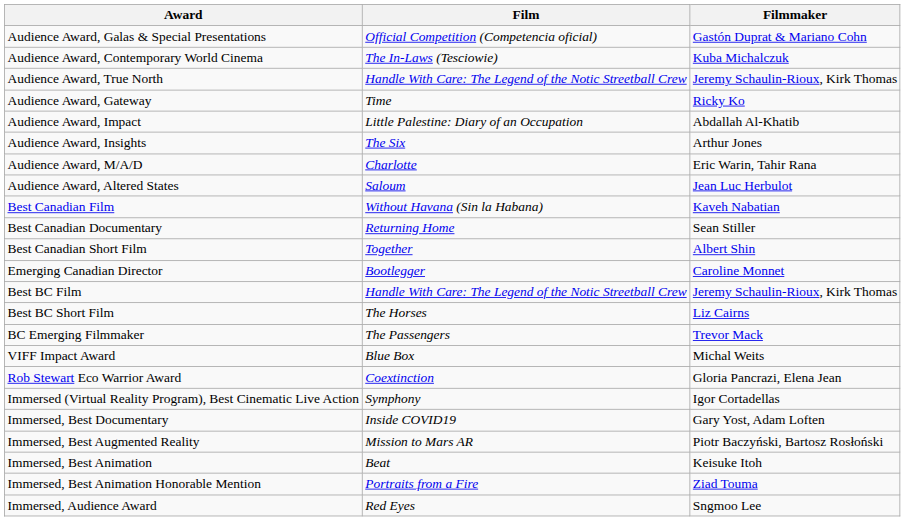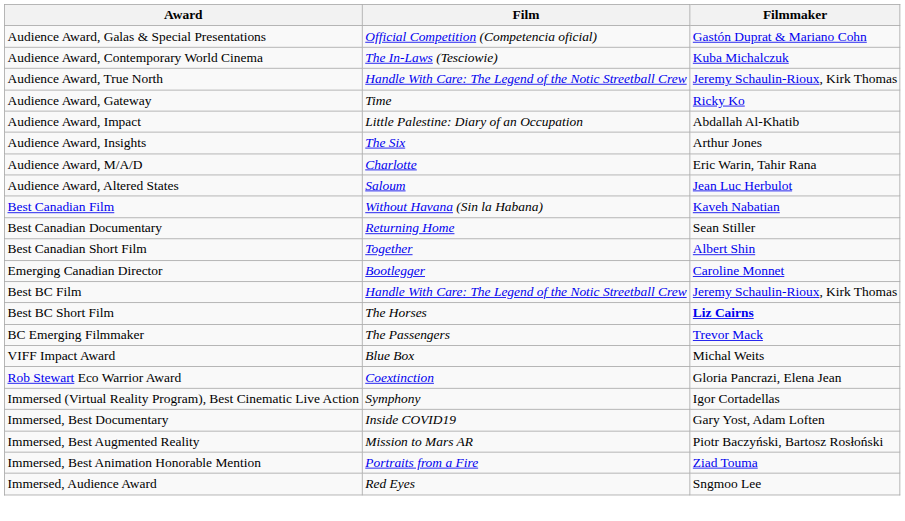 <table class="wikitable">
 <tr>
 <th>Award</th>
 <th>Film</th>
 <th>Filmmaker</th>
 </tr>
 <tr>
 <td>Audience Award, Galas & Special Presentations</td>
 <td><em><a href='#'>Official Competition</a> (Competencia oficial)</em></td>
 <td><a href='#'>Gastón Duprat & Mariano Cohn</a></td>
 </tr>
 <tr>
 <td>Audience Award, Contemporary World Cinema</td>
 <td><em><a href='#'>The In-Laws</a> (Tesciowie)</em></td>
 <td><a href='#'>Kuba Michalczuk</a></td>
 </tr>
 <tr>
 <td>Audience Award, True North</td>
 <td><em><a href='#'>Handle With Care: The Legend of the Notic Streetball Crew</a></em></td>
 <td><a href='#'>Jeremy Schaulin-Rioux</a>, Kirk Thomas</td>
 </tr>
 <tr>
 <td>Audience Award, Gateway</td>
 <td><em>Time</em></td>
 <td><a href='#'>Ricky Ko</a></td>
 </tr>
 <tr>
 <td>Audience Award, Impact</td>
 <td><em>Little Palestine: Diary of an Occupation</em></td>
 <td>Abdallah Al-Khatib</td>
 </tr>
 <tr>
 <td>Audience Award, Insights</td>
 <td><em><a href='#'>The Six</a></em></td>
 <td>Arthur Jones</td>
 </tr>
 <tr>
 <td>Audience Award, M/A/D</td>
 <td><em><a href='#'>Charlotte</a></em></td>
 <td>Eric Warin, Tahir Rana</td>
 </tr>
 <tr>
 <td>Audience Award, Altered States</td>
 <td><em><a href='#'>Saloum</a></em></td>
 <td><a href='#'>Jean Luc Herbulot</a></td>
 </tr>
 <tr>
 <td><a href='#'>Best Canadian Film</a></td>
 <td><em><a href='#'>Without Havana</a> (Sin la Habana)</em></td>
 <td><a href='#'>Kaveh Nabatian</a></td>
 </tr>
 <tr>
 <td>Best Canadian Documentary</td>
 <td><em><a href='#'>Returning Home</a></em></td>
 <td>Sean Stiller</td>
 </tr>
 <tr>
 <td>Best Canadian Short Film</td>
 <td><em><a href='#'>Together</a></em></td>
 <td><a href='#'>Albert Shin</a></td>
 </tr>
 <tr>
 <td>Emerging Canadian Director</td>
 <td><em><a href='#'>Bootlegger</a></em></td>
 <td><a href='#'>Caroline Monnet</a></td>
 </tr>
 <tr>
 <td>Best BC Film</td>
 <td><em><a href='#'>Handle With Care: The Legend of the Notic Streetball Crew</a></em></td>
 <td><a href='#'>Jeremy Schaulin-Rioux</a>, Kirk Thomas</td>
 </tr>
 <tr>
 <td>Best BC Short Film</td>
 <td><em>The Horses</em></td>
-<td><a href='#'>Liz Cairns</a></td>
+<td><strong><a href='#'>Liz Cairns</a></strong></td>
 </tr>
 <tr>
 <td>BC Emerging Filmmaker</td>
 <td><em>The Passengers</em></td>
 <td><a href='#'>Trevor Mack</a></td>
 </tr>
 <tr>
 <td>VIFF Impact Award</td>
 <td><em>Blue Box</em></td>
 <td>Michal Weits</td>
 </tr>
 <tr>
 <td><a href='#'>Rob Stewart</a> Eco Warrior Award</td>
 <td><em><a href='#'>Coextinction</a></em></td>
 <td>Gloria Pancrazi, Elena Jean</td>
 </tr>
 <tr>
 <td>Immersed (Virtual Reality Program), Best Cinematic Live Action</td>
 <td><em>Symphony</em></td>
 <td>Igor Cortadellas</td>
 </tr>
 <tr>
 <td>Immersed, Best Documentary</td>
 <td><em>Inside COVID19</em></td>
 <td>Gary Yost, Adam Loften</td>
 </tr>
 <tr>
 <td>Immersed, Best Augmented Reality</td>
 <td><em>Mission to Mars AR</em></td>
 <td>Piotr Baczyński, Bartosz Rosłoński</td>
 </tr>
 <tr>
-<td>Immersed, Best Animation</td>
-<td><em>Beat</em></td>
-<td>Keisuke Itoh</td>
-</tr>
-<tr>
 <td>Immersed, Best Animation Honorable Mention</td>
 <td><em><a href='#'>Portraits from a Fire</a></em></td>
 <td><a href='#'>Ziad Touma</a></td>
 </tr>
 <tr>
 <td>Immersed, Audience Award</td>
 <td><em>Red Eyes</em></td>
 <td>Sngmoo Lee</td>
 </tr>
 </table>
